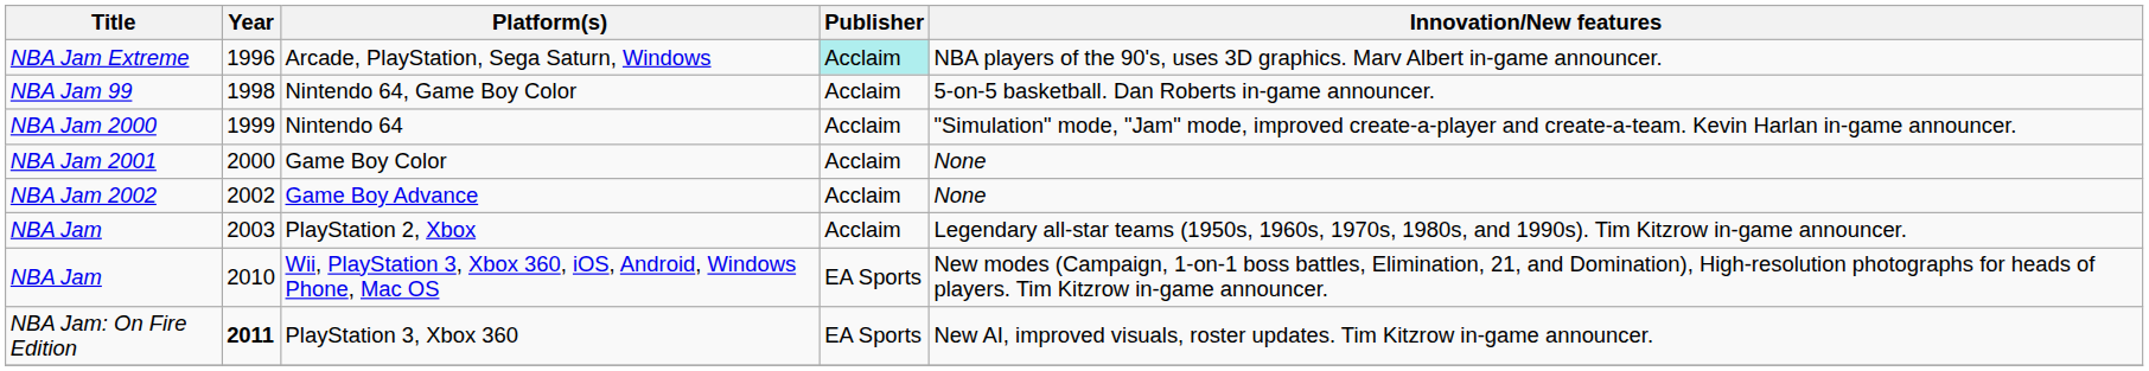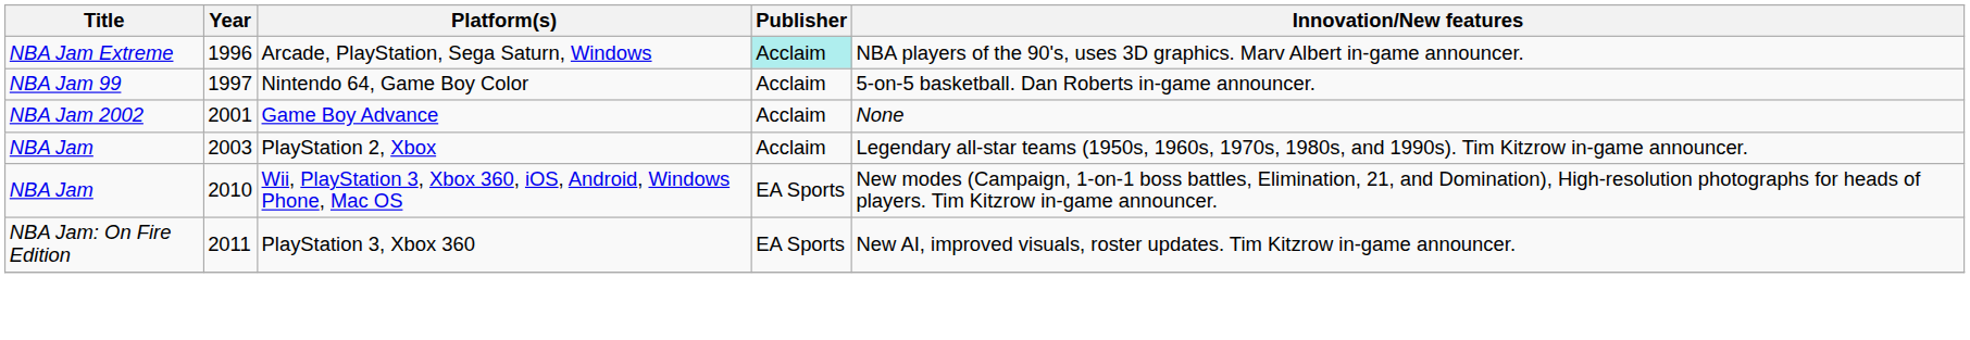 <table class="wikitable">
 <tr>
 <th>Title</th>
 <th>Year</th>
 <th>Platform(s)</th>
 <th>Publisher</th>
 <th>Innovation/New features</th>
 </tr>
 <tr>
 <td><em><a href='#'>NBA Jam Extreme</a></em></td>
 <td>1996</td>
 <td>Arcade, PlayStation, Sega Saturn, <a href='#'>Windows</a></td>
 <td style="background: paleturquoise;">Acclaim</td>
 <td>NBA players of the 90's, uses 3D graphics. Marv Albert in-game announcer.</td>
 </tr>
 <tr>
 <td><em><a href='#'>NBA Jam 99</a></em></td>
-<td>1998</td>
+<td>1997</td>
 <td>Nintendo 64, Game Boy Color</td>
 <td>Acclaim</td>
 <td>5-on-5 basketball. Dan Roberts in-game announcer.</td>
 </tr>
 <tr>
-<td><em><a href='#'>NBA Jam 2000</a></em></td>
-<td>1999</td>
-<td>Nintendo 64</td>
-<td>Acclaim</td>
-<td>"Simulation" mode, "Jam" mode, improved create-a-player and create-a-team. Kevin Harlan in-game announcer.</td>
-</tr>
-<tr>
-<td><em><a href='#'>NBA Jam 2001</a></em></td>
-<td>2000</td>
-<td>Game Boy Color</td>
-<td>Acclaim</td>
-<td><em>None</em></td>
-</tr>
-<tr>
 <td><em><a href='#'>NBA Jam 2002</a></em></td>
-<td>2002</td>
+<td>2001</td>
 <td><a href='#'>Game Boy Advance</a></td>
 <td>Acclaim</td>
 <td><em>None</em></td>
 </tr>
 <tr>
 <td><em><a href='#'>NBA Jam</a></em></td>
 <td>2003</td>
 <td>PlayStation 2, <a href='#'>Xbox</a></td>
 <td>Acclaim</td>
 <td>Legendary all-star teams (1950s, 1960s, 1970s, 1980s, and 1990s). Tim Kitzrow in-game announcer.</td>
 </tr>
 <tr>
 <td><em><a href='#'>NBA Jam</a></em></td>
 <td>2010</td>
 <td><a href='#'>Wii</a>, <a href='#'>PlayStation 3</a>, <a href='#'>Xbox 360</a>, <a href='#'>iOS</a>, <a href='#'>Android</a>, <a href='#'>Windows Phone</a>, <a href='#'>Mac OS</a></td>
 <td>EA Sports</td>
 <td>New modes (Campaign, 1-on-1 boss battles, Elimination, 21, and Domination), High-resolution photographs for heads of players. Tim Kitzrow in-game announcer.</td>
 </tr>
 <tr>
 <td><em>NBA Jam: On Fire Edition</em></td>
-<td><strong>2011</strong></td>
+<td>2011</td>
 <td>PlayStation 3, Xbox 360</td>
 <td>EA Sports</td>
 <td>New AI, improved visuals, roster updates. Tim Kitzrow in-game announcer.</td>
 </tr>
 <tr>
 </tr>
 </table>
